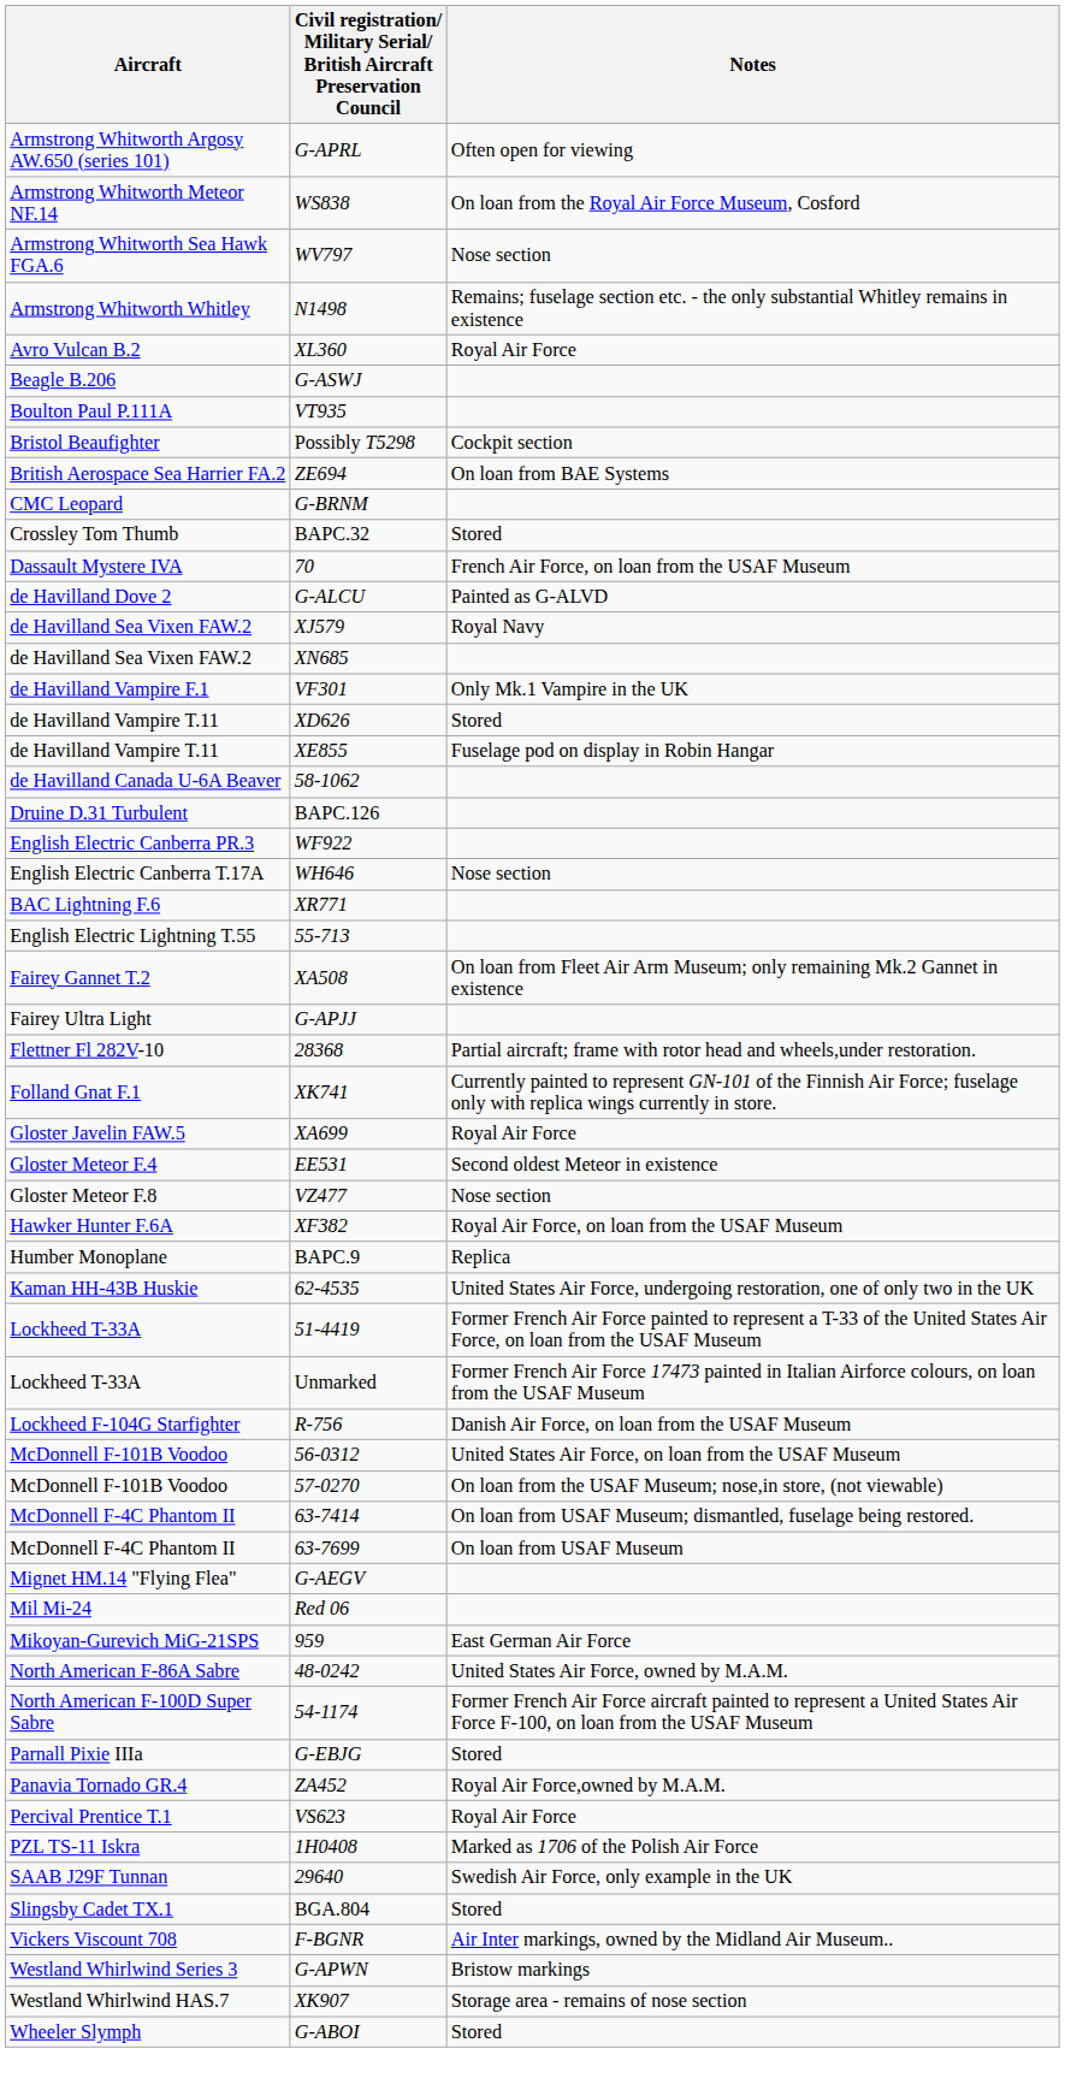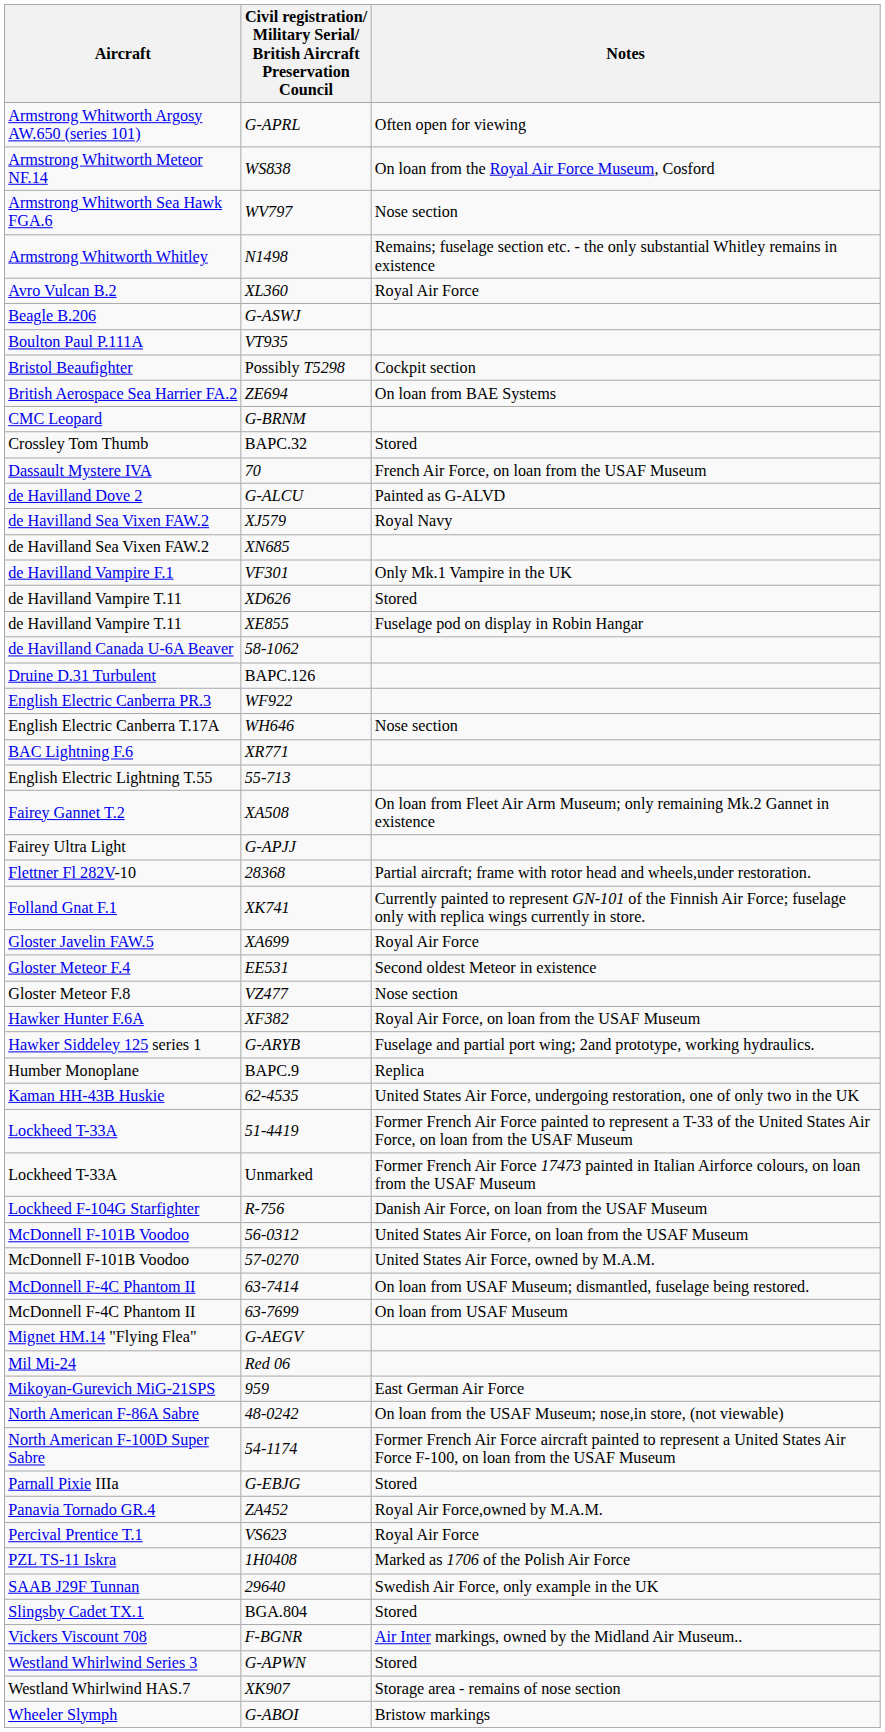 <table class="wikitable">
 <tr>
 <th>Aircraft</th>
 <th>Civil registration/<br>Military Serial/<br>British Aircraft <br>Preservation Council </th>
 <th>Notes</th>
 </tr>
 <tr>
 <td><a href='#'>Armstrong Whitworth Argosy AW.650 (series 101)</a></td>
 <td><em>G-APRL</em></td>
 <td>Often open for viewing</td>
 </tr>
 <tr>
 <td><a href='#'>Armstrong Whitworth Meteor NF.14</a></td>
 <td><em>WS838</em></td>
 <td>On loan from the <a href='#'>Royal Air Force Museum</a>, Cosford</td>
 </tr>
 <tr>
 <td><a href='#'>Armstrong Whitworth Sea Hawk FGA.6</a></td>
 <td><em>WV797</em></td>
 <td>Nose section</td>
 </tr>
 <tr>
 <td><a href='#'>Armstrong Whitworth Whitley</a></td>
 <td><em>N1498</em></td>
 <td>Remains; fuselage section etc. - the only substantial Whitley remains in existence</td>
 </tr>
 <tr>
 <td><a href='#'>Avro Vulcan B.2</a></td>
 <td><em>XL360</em></td>
 <td>Royal Air Force</td>
 </tr>
 <tr>
 <td><a href='#'>Beagle B.206</a></td>
 <td><em>G-ASWJ</em></td>
 <td></td>
 </tr>
 <tr>
 <td><a href='#'>Boulton Paul P.111A</a></td>
 <td><em>VT935</em></td>
 <td></td>
 </tr>
 <tr>
 <td><a href='#'>Bristol Beaufighter</a></td>
 <td>Possibly <em>T5298</em></td>
 <td>Cockpit section</td>
 </tr>
 <tr>
 <td><a href='#'>British Aerospace Sea Harrier FA.2</a></td>
 <td><em>ZE694</em></td>
 <td>On loan from BAE Systems</td>
 </tr>
 <tr>
 <td><a href='#'>CMC Leopard</a></td>
 <td><em>G-BRNM</em></td>
 <td></td>
 </tr>
 <tr>
 <td>Crossley Tom Thumb</td>
 <td>BAPC.32</td>
 <td>Stored</td>
 </tr>
 <tr>
 <td><a href='#'>Dassault Mystere IVA</a></td>
 <td><em>70</em></td>
 <td>French Air Force, on loan from the USAF Museum</td>
 </tr>
 <tr>
 <td><a href='#'>de Havilland Dove 2</a></td>
 <td><em>G-ALCU</em></td>
 <td>Painted as G-ALVD</td>
 </tr>
 <tr>
 <td><a href='#'>de Havilland Sea Vixen FAW.2</a></td>
 <td><em>XJ579</em></td>
 <td>Royal Navy</td>
 </tr>
 <tr>
 <td>de Havilland Sea Vixen FAW.2</td>
 <td><em>XN685</em></td>
 <td></td>
 </tr>
 <tr>
 <td><a href='#'>de Havilland Vampire F.1</a></td>
 <td><em>VF301</em></td>
 <td>Only Mk.1 Vampire in the UK</td>
 </tr>
 <tr>
 <td>de Havilland Vampire T.11</td>
 <td><em>XD626</em></td>
 <td>Stored</td>
 </tr>
 <tr>
 <td>de Havilland Vampire T.11</td>
 <td><em>XE855</em></td>
 <td>Fuselage pod on display in Robin Hangar</td>
 </tr>
 <tr>
 <td><a href='#'>de Havilland Canada U-6A Beaver</a></td>
 <td><em>58-1062</em></td>
 <td></td>
 </tr>
 <tr>
 <td><a href='#'>Druine D.31 Turbulent</a></td>
 <td>BAPC.126</td>
 <td></td>
 </tr>
 <tr>
 <td><a href='#'>English Electric Canberra PR.3</a></td>
 <td><em>WF922</em></td>
 <td></td>
 </tr>
 <tr>
 <td>English Electric Canberra T.17A</td>
 <td><em>WH646</em></td>
 <td>Nose section</td>
 </tr>
 <tr>
 <td><a href='#'>BAC Lightning F.6</a></td>
 <td><em>XR771</em></td>
 <td></td>
 </tr>
 <tr>
 <td>English Electric Lightning T.55</td>
 <td><em>55-713</em></td>
 <td></td>
 </tr>
 <tr>
 <td><a href='#'>Fairey Gannet T.2</a></td>
 <td><em>XA508</em></td>
 <td>On loan from Fleet Air Arm Museum; only remaining Mk.2 Gannet in existence</td>
 </tr>
 <tr>
 <td>Fairey Ultra Light</td>
 <td><em>G-APJJ</em></td>
 <td></td>
 </tr>
 <tr>
 <td><a href='#'>Flettner Fl 282V</a>-10</td>
 <td><em>28368</em></td>
 <td>Partial aircraft; frame with rotor head and wheels,under restoration.</td>
 </tr>
 <tr>
 <td><a href='#'>Folland Gnat F.1</a></td>
 <td><em>XK741</em></td>
 <td>Currently painted to represent <em>GN-101</em> of the Finnish Air Force; fuselage only with replica wings currently in store.</td>
 </tr>
 <tr>
 <td><a href='#'>Gloster Javelin FAW.5</a></td>
 <td><em>XA699</em></td>
 <td>Royal Air Force</td>
 </tr>
 <tr>
 <td><a href='#'>Gloster Meteor F.4</a></td>
 <td><em>EE531</em></td>
 <td>Second oldest Meteor in existence</td>
 </tr>
 <tr>
 <td>Gloster Meteor F.8</td>
 <td><em>VZ477</em></td>
 <td>Nose section</td>
 </tr>
 <tr>
 <td><a href='#'>Hawker Hunter F.6A</a></td>
 <td><em>XF382</em></td>
 <td>Royal Air Force, on loan from the USAF Museum</td>
 </tr>
 <tr>
+<td><a href='#'>Hawker Siddeley 125</a> series 1</td>
+<td><em>G-ARYB</em></td>
+<td>Fuselage and partial port wing; 2and prototype, working hydraulics.</td>
+</tr>
+<tr>
 <td>Humber Monoplane</td>
 <td>BAPC.9</td>
 <td>Replica</td>
 </tr>
 <tr>
 <td><a href='#'>Kaman HH-43B Huskie</a></td>
 <td><em>62-4535</em></td>
 <td>United States Air Force, undergoing restoration, one of only two in the UK</td>
 </tr>
 <tr>
 <td><a href='#'>Lockheed T-33A</a></td>
 <td><em>51-4419</em></td>
 <td>Former French Air Force painted to represent a T-33 of the United States Air Force, on loan from the USAF Museum</td>
 </tr>
 <tr>
 <td>Lockheed T-33A</td>
 <td>Unmarked</td>
 <td>Former French Air Force <em>17473</em> painted in Italian Airforce colours, on loan from the USAF Museum</td>
 </tr>
 <tr>
 <td><a href='#'>Lockheed F-104G Starfighter</a></td>
 <td><em>R-756</em></td>
 <td>Danish Air Force, on loan from the USAF Museum</td>
 </tr>
 <tr>
 <td><a href='#'>McDonnell F-101B Voodoo</a></td>
 <td><em>56-0312</em></td>
 <td>United States Air Force, on loan from the USAF Museum</td>
 </tr>
 <tr>
 <td>McDonnell F-101B Voodoo</td>
 <td><em>57-0270</em></td>
-<td>On loan from the USAF Museum; nose,in store, (not viewable)</td>
+<td>United States Air Force, owned by M.A.M.</td>
 </tr>
 <tr>
 <td><a href='#'>McDonnell F-4C Phantom II</a></td>
 <td><em>63-7414</em></td>
 <td>On loan from USAF Museum; dismantled, fuselage being restored.</td>
 </tr>
 <tr>
 <td>McDonnell F-4C Phantom II</td>
 <td><em>63-7699</em></td>
 <td>On loan from USAF Museum</td>
 </tr>
 <tr>
 <td><a href='#'>Mignet HM.14</a> "Flying Flea"</td>
 <td><em>G-AEGV</em></td>
 <td></td>
 </tr>
 <tr>
 <td><a href='#'>Mil Mi-24</a></td>
 <td><em>Red 06</em></td>
 <td></td>
 </tr>
 <tr>
 <td><a href='#'>Mikoyan-Gurevich MiG-21SPS</a></td>
 <td><em>959</em></td>
 <td>East German Air Force</td>
 </tr>
 <tr>
 <td><a href='#'>North American F-86A Sabre</a></td>
 <td><em>48-0242</em></td>
-<td>United States Air Force, owned by M.A.M.</td>
+<td>On loan from the USAF Museum; nose,in store, (not viewable)</td>
 </tr>
 <tr>
 <td><a href='#'>North American F-100D Super Sabre</a></td>
 <td><em>54-1174</em></td>
 <td>Former French Air Force aircraft painted to represent a United States Air Force F-100, on loan from the USAF Museum</td>
 </tr>
 <tr>
 <td><a href='#'>Parnall Pixie</a> IIIa</td>
 <td><em>G-EBJG</em></td>
 <td>Stored</td>
 </tr>
 <tr>
 <td><a href='#'>Panavia Tornado GR.4</a></td>
 <td><em>ZA452</em></td>
 <td>Royal Air Force,owned by M.A.M.</td>
 </tr>
 <tr>
 <td><a href='#'>Percival Prentice T.1</a></td>
 <td><em>VS623</em></td>
 <td>Royal Air Force</td>
 </tr>
 <tr>
 <td><a href='#'>PZL TS-11 Iskra</a></td>
 <td><em>1H0408</em></td>
 <td>Marked as <em>1706</em> of the Polish Air Force</td>
 </tr>
 <tr>
 <td><a href='#'>SAAB J29F Tunnan</a></td>
 <td><em>29640</em></td>
 <td>Swedish Air Force, only example in the UK</td>
 </tr>
 <tr>
 <td><a href='#'>Slingsby Cadet TX.1</a></td>
 <td>BGA.804</td>
 <td>Stored</td>
 </tr>
 <tr>
 <td><a href='#'>Vickers Viscount 708</a></td>
 <td><em>F-BGNR</em></td>
 <td><a href='#'>Air Inter</a> markings, owned by the Midland Air Museum..</td>
 </tr>
 <tr>
 <td><a href='#'>Westland Whirlwind Series 3</a></td>
 <td><em>G-APWN</em></td>
-<td>Bristow markings</td>
+<td>Stored</td>
 </tr>
 <tr>
 <td>Westland Whirlwind HAS.7</td>
 <td><em>XK907</em></td>
 <td>Storage area - remains of nose section</td>
 </tr>
 <tr>
 <td><a href='#'>Wheeler Slymph</a></td>
 <td><em>G-ABOI</em></td>
-<td>Stored</td>
+<td>Bristow markings</td>
 </tr>
 </table>
